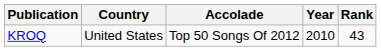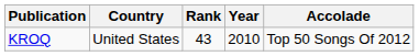 <table class="wikitable sortable">
 <tr>
 <th>Publication</th>
 <th>Country</th>
+<th style="text-align:center;">Rank</th>
+<th>Year</th>
 <th>Accolade</th>
-<th>Year</th>
-<th style="text-align:center;">Rank</th>
 </tr>
 <tr>
 <td><a href='#'>KROQ</a></td>
 <td>United States</td>
+<td style="text-align:center;">43</td>
+<td>2010</td>
 <td>Top 50 Songs Of 2012</td>
-<td>2010</td>
-<td style="text-align:center;">43</td>
 </tr>
 </table>
